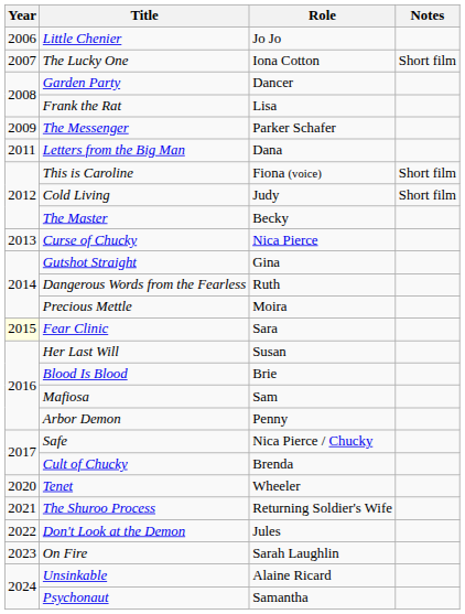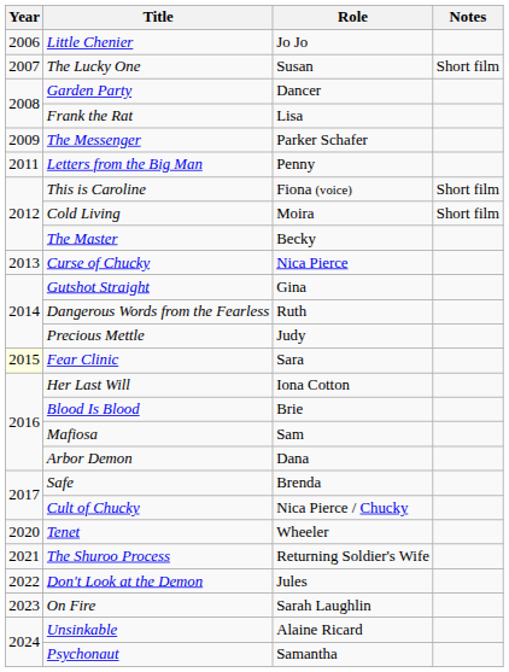 <table class="wikitable">
 <tr>
 <th>Year</th>
 <th>Title</th>
 <th>Role</th>
 <th>Notes</th>
 </tr>
 <tr>
 <td>2006</td>
 <td><em><a href='#'>Little Chenier</a></em></td>
 <td>Jo Jo</td>
 <td></td>
 </tr>
 <tr>
 <td>2007</td>
 <td data-sort-value="Lucky One, The"><em>The Lucky One</em></td>
-<td>Iona Cotton</td>
+<td>Susan</td>
 <td>Short film</td>
 </tr>
 <tr>
 <td rowspan="2">2008</td>
 <td><em><a href='#'>Garden Party</a></em></td>
 <td>Dancer</td>
 <td></td>
 </tr>
 <tr>
 <td><em>Frank the Rat</em></td>
 <td>Lisa</td>
 <td></td>
 </tr>
 <tr>
 <td>2009</td>
 <td data-sort-value="Messenger, The"><em><a href='#'>The Messenger</a></em></td>
 <td>Parker Schafer</td>
 <td></td>
 </tr>
 <tr>
 <td>2011</td>
 <td><em><a href='#'>Letters from the Big Man</a></em></td>
-<td>Dana</td>
+<td>Penny</td>
 <td></td>
 </tr>
 <tr>
 <td rowspan="3">2012</td>
 <td><em>This is Caroline</em></td>
 <td>Fiona <small>(voice)</small></td>
 <td>Short film</td>
 </tr>
 <tr>
 <td><em>Cold Living</em></td>
-<td>Judy</td>
+<td>Moira</td>
 <td>Short film</td>
 </tr>
 <tr>
 <td data-sort-value="Master, The"><em><a href='#'>The Master</a></em></td>
 <td>Becky</td>
 <td></td>
 </tr>
 <tr>
 <td>2013</td>
 <td><em><a href='#'>Curse of Chucky</a></em></td>
 <td><a href='#'>Nica Pierce</a></td>
 <td></td>
 </tr>
 <tr>
 <td rowspan="3">2014</td>
 <td><em><a href='#'>Gutshot Straight</a></em></td>
 <td>Gina</td>
 <td></td>
 </tr>
 <tr>
 <td><em>Dangerous Words from the Fearless</em></td>
 <td>Ruth</td>
 <td></td>
 </tr>
 <tr>
 <td><em>Precious Mettle</em></td>
-<td>Moira</td>
+<td>Judy</td>
 <td></td>
 </tr>
 <tr>
 <td style="background: lightyellow;">2015</td>
 <td><em><a href='#'>Fear Clinic</a></em></td>
 <td>Sara</td>
 <td></td>
 </tr>
 <tr>
 <td rowspan="4">2016</td>
 <td><em>Her Last Will</em></td>
-<td>Susan</td>
+<td>Iona Cotton</td>
 <td></td>
 </tr>
 <tr>
 <td><em><a href='#'>Blood Is Blood</a></em></td>
 <td>Brie</td>
 <td></td>
 </tr>
 <tr>
 <td><em>Mafiosa</em></td>
 <td>Sam</td>
 <td></td>
 </tr>
 <tr>
 <td><em>Arbor Demon</em></td>
-<td>Penny</td>
+<td>Dana</td>
 <td></td>
 </tr>
 <tr>
 <td rowspan="2">2017</td>
 <td><em>Safe</em></td>
-<td>Nica Pierce / <a href='#'>Chucky</a></td>
+<td>Brenda</td>
 <td></td>
 </tr>
 <tr>
 <td><em><a href='#'>Cult of Chucky</a></em></td>
-<td>Brenda</td>
+<td>Nica Pierce / <a href='#'>Chucky</a></td>
 <td></td>
 </tr>
 <tr>
 <td>2020</td>
 <td><em><a href='#'>Tenet</a></em></td>
 <td>Wheeler</td>
 <td></td>
 </tr>
 <tr>
 <td>2021</td>
 <td data-sort-value="Shuroo Process, The"><em><a href='#'>The Shuroo Process</a></em></td>
 <td>Returning Soldier's Wife</td>
 <td></td>
 </tr>
 <tr>
 <td>2022</td>
 <td><em><a href='#'>Don't Look at the Demon</a></em></td>
 <td>Jules</td>
 <td></td>
 </tr>
 <tr>
 <td>2023</td>
 <td><em>On Fire</em></td>
 <td>Sarah Laughlin</td>
 <td></td>
 </tr>
 <tr>
 <td rowspan="2">2024</td>
 <td><em><a href='#'>Unsinkable</a></em></td>
 <td>Alaine Ricard</td>
 <td></td>
 </tr>
 <tr>
 <td><em><a href='#'>Psychonaut</a></em></td>
 <td>Samantha</td>
 <td></td>
 </tr>
 </table>
